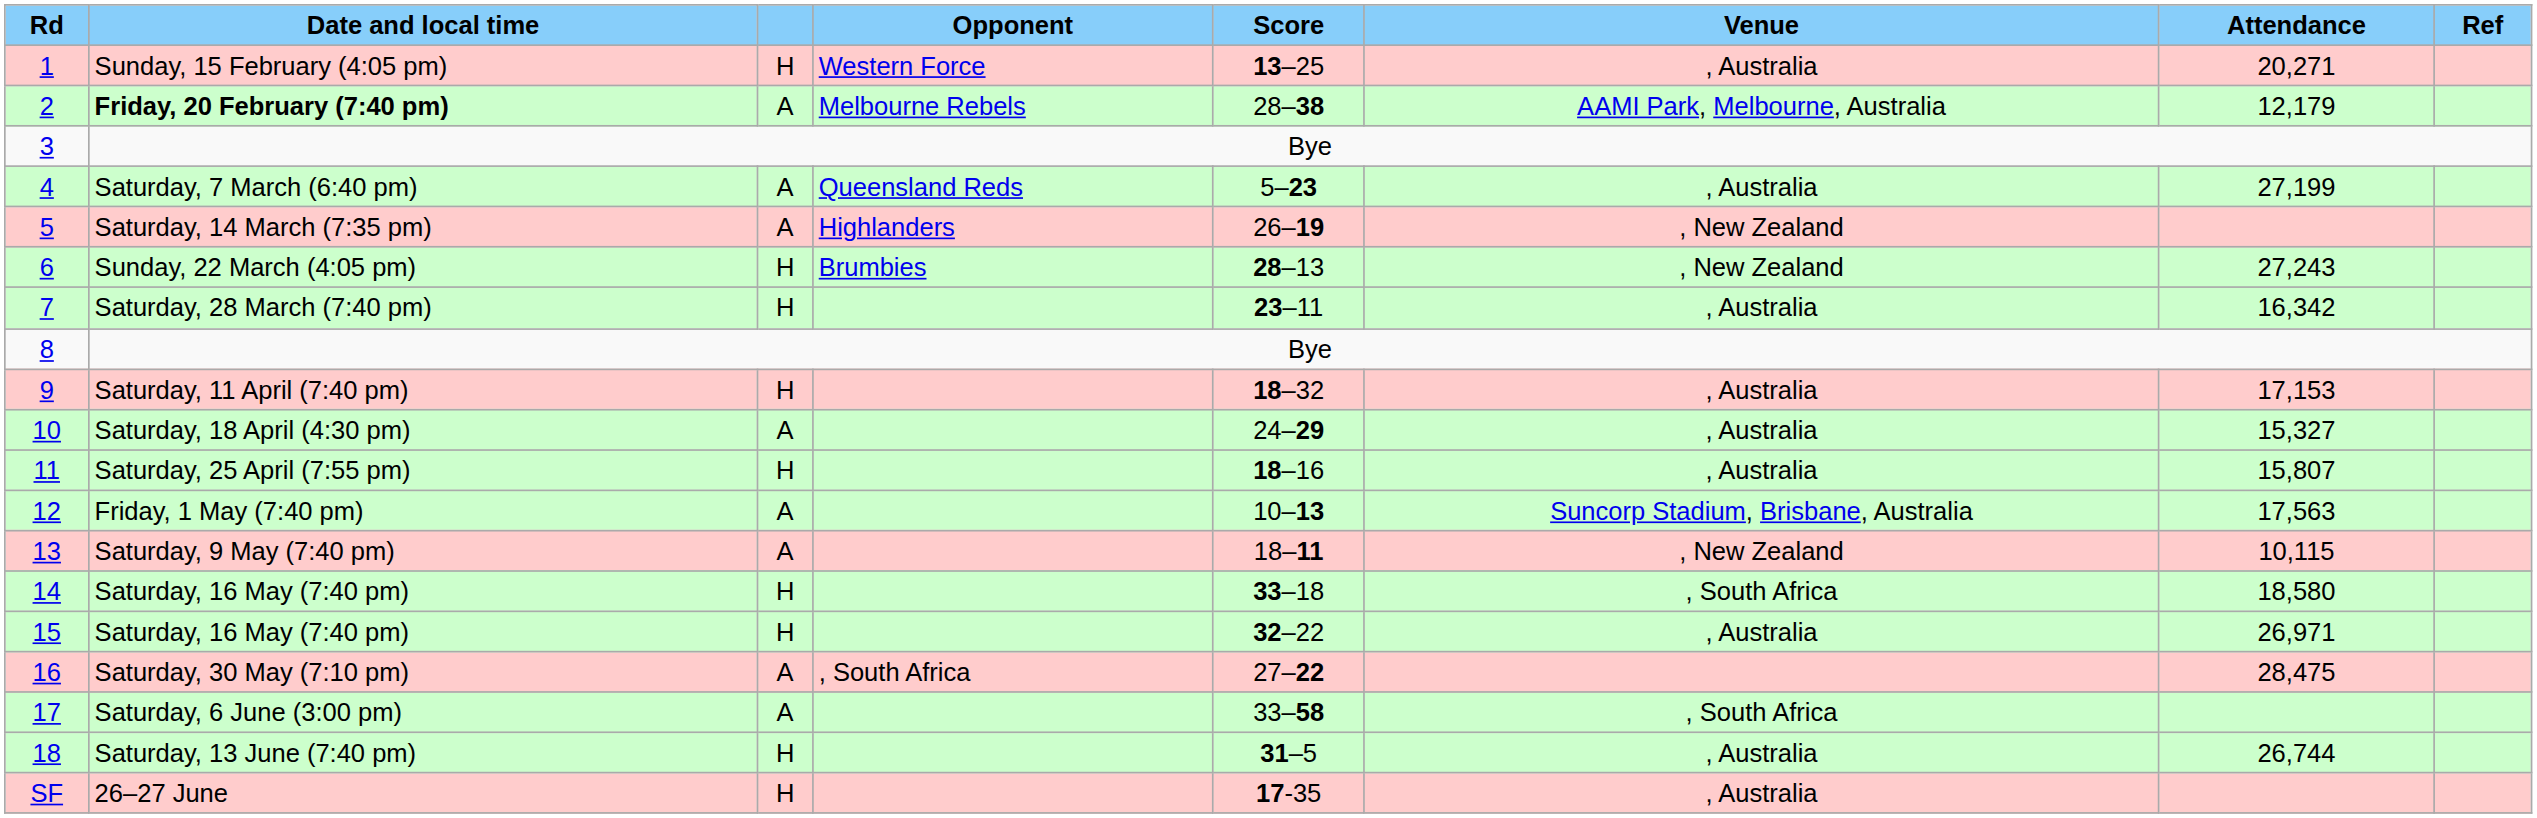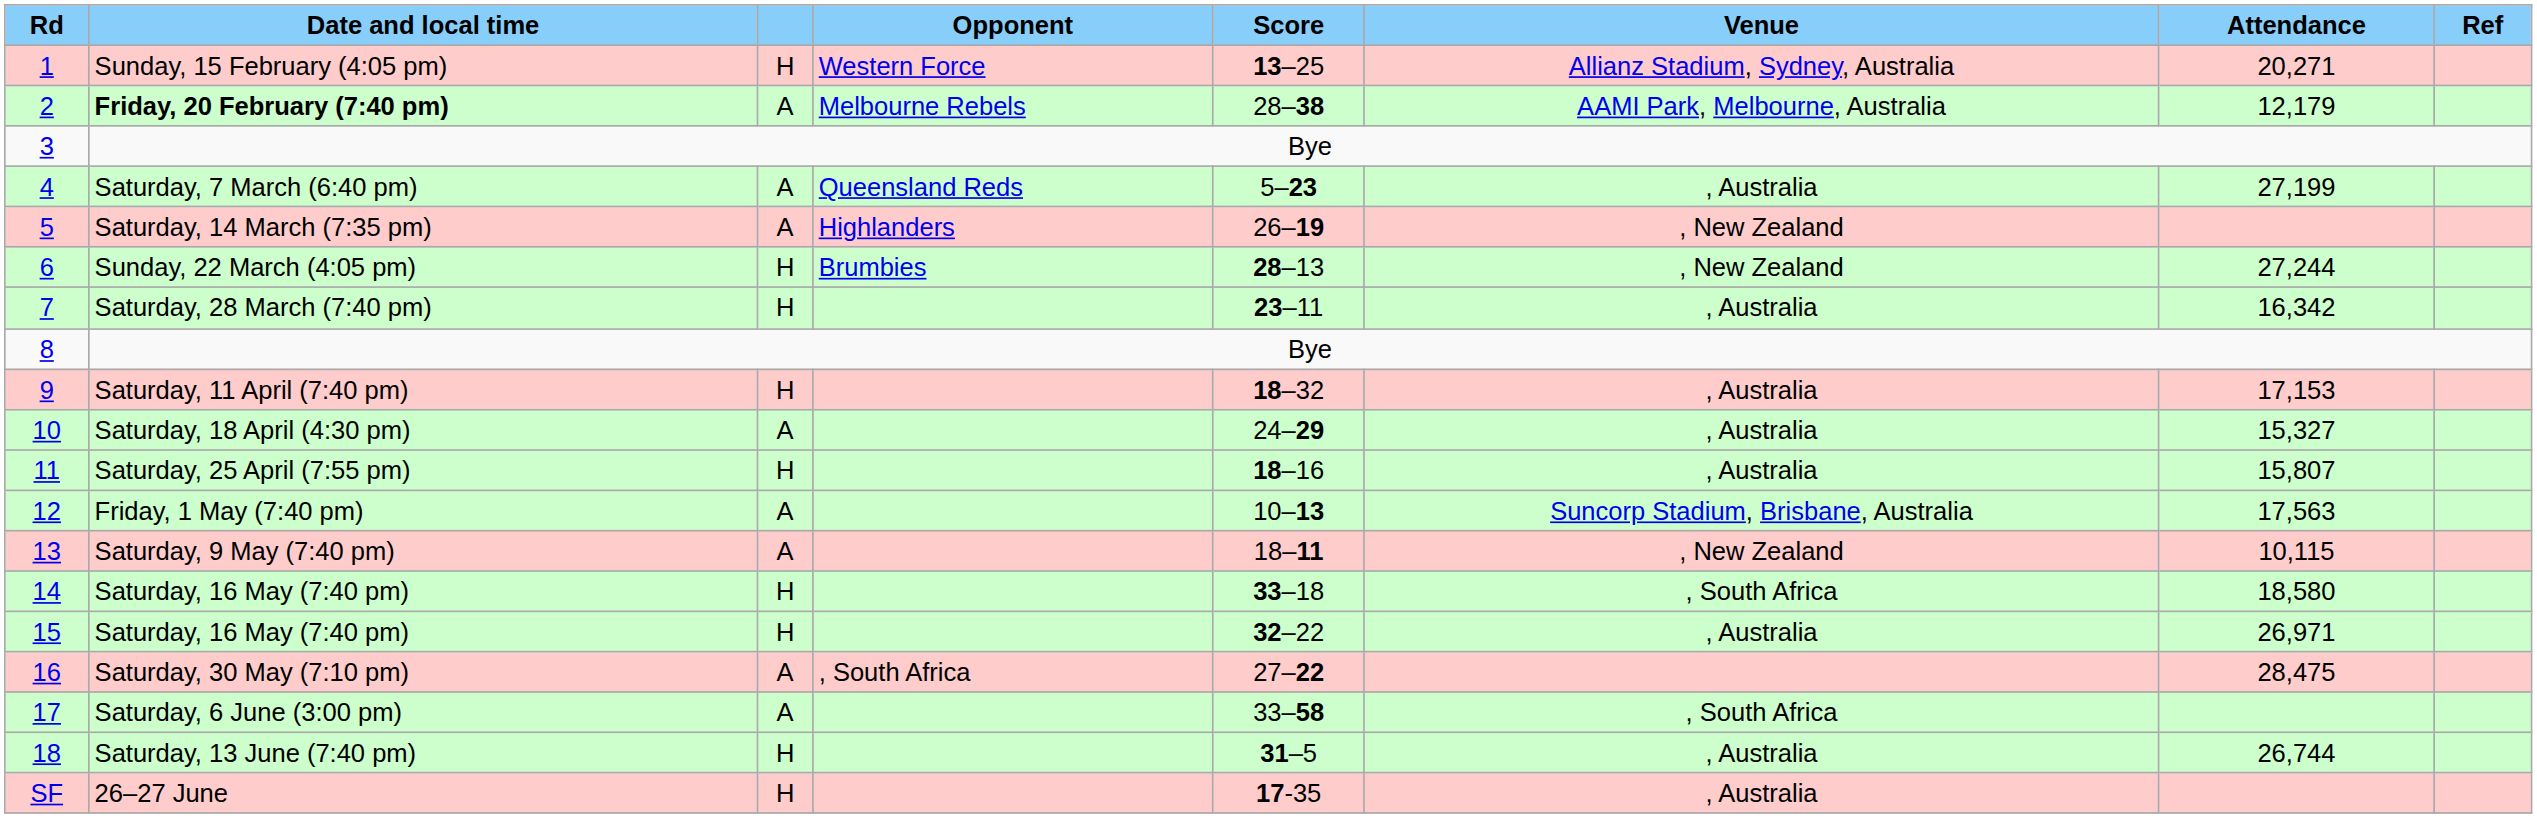 <table class="wikitable" style="font-size:95%; text-align:center; width:95%; margin-left: yes; margin-right: auto;">
 <tr style="background:#87CEFA;">
 <td><span><strong>Rd</strong></span></td>
 <td><span><strong>Date and local time</strong></span></td>
 <td></td>
 <td><span><strong>Opponent</strong></span></td>
 <td><span><strong>Score</strong></span></td>
 <td><span><strong>Venue</strong></span></td>
 <td><span><strong>Attendance</strong></span></td>
 <td><span><strong>Ref</strong></span></td>
 </tr>
 <tr style="background:#fcc;">
 <td><a href='#'>1</a></td>
 <td align=left>Sunday, 15 February (4:05 pm)</td>
 <td>H</td>
 <td align=left><a href='#'>Western Force</a></td>
 <td><strong>13</strong>–25</td>
-<td>, Australia</td>
+<td><a href='#'>Allianz Stadium</a>, <a href='#'>Sydney</a>, Australia</td>
 <td>20,271</td>
 <td></td>
 </tr>
 <tr style="background:#cfc;">
 <td><a href='#'>2</a></td>
 <td align=left><strong>Friday, 20 February (7:40 pm)</strong></td>
 <td>A</td>
 <td align=left><a href='#'>Melbourne Rebels</a></td>
 <td>28–<strong>38</strong></td>
 <td><a href='#'>AAMI Park</a>, <a href='#'>Melbourne</a>, Australia</td>
 <td>12,179</td>
 <td></td>
 </tr>
 <tr>
 <td><a href='#'>3</a></td>
 <td colspan=7>Bye</td>
 </tr>
 <tr style="background:#cfc;">
 <td><a href='#'>4</a></td>
 <td align=left>Saturday, 7 March (6:40 pm)</td>
 <td>A</td>
 <td align=left><a href='#'>Queensland Reds</a></td>
 <td>5–<strong>23</strong></td>
 <td>, Australia</td>
 <td>27,199</td>
 <td></td>
 </tr>
 <tr style="background:#fcc;">
 <td><a href='#'>5</a></td>
 <td align=left>Saturday, 14 March (7:35 pm)</td>
 <td>A</td>
 <td align=left> <a href='#'>Highlanders</a></td>
 <td>26–<strong>19</strong></td>
 <td>, New Zealand</td>
 <td></td>
 <td></td>
 </tr>
 <tr style="background:#cfc;">
 <td><a href='#'>6</a></td>
 <td align=left>Sunday, 22 March (4:05 pm)</td>
 <td>H</td>
 <td align=left><a href='#'>Brumbies</a></td>
 <td><strong>28</strong>–13</td>
 <td>, New Zealand</td>
-<td>27,243</td>
+<td>27,244</td>
 <td></td>
 </tr>
 <tr style="background:#cfc;">
 <td><a href='#'>7</a></td>
 <td align=left>Saturday, 28 March (7:40 pm)</td>
 <td>H</td>
 <td align=left> </td>
 <td><strong>23</strong>–11</td>
 <td>, Australia</td>
 <td>16,342</td>
 <td></td>
 </tr>
 <tr>
 <td><a href='#'>8</a></td>
 <td colspan=7>Bye</td>
 </tr>
 <tr style="background:#fcc;">
 <td><a href='#'>9</a></td>
 <td align=left>Saturday, 11 April (7:40 pm)</td>
 <td>H</td>
 <td align=left> </td>
 <td><strong>18</strong>–32</td>
 <td>, Australia</td>
 <td>17,153</td>
 <td></td>
 </tr>
 <tr style="background:#cfc;">
 <td><a href='#'>10</a></td>
 <td align=left>Saturday, 18 April (4:30 pm)</td>
 <td>A</td>
 <td align=left> </td>
 <td>24–<strong>29</strong></td>
 <td>, Australia</td>
 <td>15,327</td>
 <td></td>
 </tr>
 <tr style="background:#cfc;">
 <td><a href='#'>11</a></td>
 <td align=left>Saturday, 25 April (7:55 pm)</td>
 <td>H</td>
 <td align=left></td>
 <td><strong>18</strong>–16</td>
 <td>, Australia</td>
 <td>15,807</td>
 <td></td>
 </tr>
 <tr style="background:#cfc;">
 <td><a href='#'>12</a></td>
 <td align=left>Friday, 1 May (7:40 pm)</td>
 <td>A</td>
 <td align=left></td>
 <td>10–<strong>13</strong></td>
 <td><a href='#'>Suncorp Stadium</a>, <a href='#'>Brisbane</a>, Australia</td>
 <td>17,563</td>
 <td></td>
 </tr>
 <tr style="background:#fcc;">
 <td><a href='#'>13</a></td>
 <td align=left>Saturday, 9 May (7:40 pm)</td>
 <td>A</td>
 <td align=left></td>
 <td>18–<strong>11</strong></td>
 <td>, New Zealand</td>
 <td>10,115</td>
 <td></td>
 </tr>
 <tr style="background:#cfc;">
 <td><a href='#'>14</a></td>
 <td align=left>Saturday, 16 May (7:40 pm)</td>
 <td>H</td>
 <td align=left> </td>
 <td><strong>33</strong>–18</td>
 <td>, South Africa</td>
 <td>18,580</td>
 <td></td>
 </tr>
 <tr style="background:#cfc;">
 <td><a href='#'>15</a></td>
 <td align=left>Saturday, 16 May (7:40 pm)</td>
 <td>H</td>
 <td align=left> </td>
 <td><strong>32</strong>–22</td>
 <td>, Australia</td>
 <td>26,971</td>
 <td></td>
 </tr>
 <tr style="background:#fcc;">
 <td><a href='#'>16</a></td>
 <td align=left>Saturday, 30 May (7:10 pm)</td>
 <td>A</td>
 <td align=left> , South Africa</td>
 <td>27–<strong>22</strong></td>
 <td></td>
 <td>28,475</td>
 <td></td>
 </tr>
 <tr style="background:#cfc;">
 <td><a href='#'>17</a></td>
 <td align=left>Saturday, 6 June (3:00 pm)</td>
 <td>A</td>
 <td align=left> </td>
 <td>33–<strong>58</strong></td>
 <td>, South Africa</td>
 <td></td>
 <td></td>
 </tr>
 <tr style="background:#cfc;">
 <td><a href='#'>18</a></td>
 <td align=left>Saturday, 13 June (7:40 pm)</td>
 <td>H</td>
 <td align=left></td>
 <td><strong>31</strong>–5</td>
 <td>, Australia</td>
 <td>26,744</td>
 <td></td>
 </tr>
 <tr style="background:#fcc;">
 <td><a href='#'>SF</a></td>
 <td align=left>26–27 June</td>
 <td>H</td>
 <td align=left> </td>
 <td><strong>17</strong>-35</td>
 <td>, Australia</td>
 <td></td>
 <td></td>
 </tr>
 </table>
